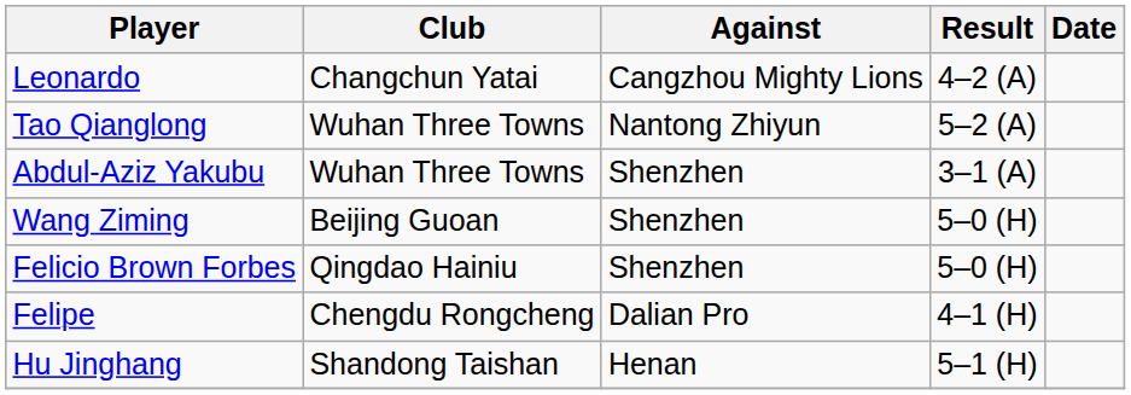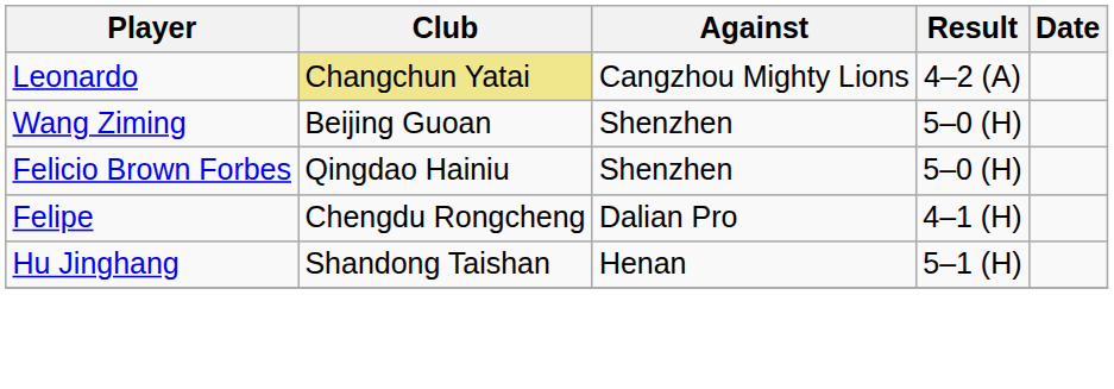 <table class="wikitable">
 <tr>
 <th>Player</th>
 <th>Club</th>
 <th>Against</th>
 <th style="text-align:center">Result</th>
 <th>Date</th>
 </tr>
 <tr>
 <td> <a href='#'>Leonardo</a></td>
-<td>Changchun Yatai</td>
+<td style="background: khaki;">Changchun Yatai</td>
 <td>Cangzhou Mighty Lions</td>
 <td align="center">4–2 (A)</td>
-<td></td>
-</tr>
-<tr>
-<td> <a href='#'>Tao Qianglong</a></td>
-<td>Wuhan Three Towns</td>
-<td>Nantong Zhiyun</td>
-<td align="center">5–2 (A)</td>
-<td></td>
-</tr>
-<tr>
-<td> <a href='#'>Abdul-Aziz Yakubu</a></td>
-<td>Wuhan Three Towns</td>
-<td>Shenzhen</td>
-<td align="center">3–1 (A)</td>
 <td></td>
 </tr>
 <tr>
 <td> <a href='#'>Wang Ziming</a></td>
 <td>Beijing Guoan</td>
 <td>Shenzhen</td>
 <td align="center">5–0 (H)</td>
 <td></td>
 </tr>
 <tr>
 <td> <a href='#'>Felicio Brown Forbes</a></td>
 <td>Qingdao Hainiu</td>
 <td>Shenzhen</td>
 <td align="center">5–0 (H)</td>
 <td></td>
 </tr>
 <tr>
 <td> <a href='#'>Felipe</a></td>
 <td>Chengdu Rongcheng</td>
 <td>Dalian Pro</td>
 <td align="center">4–1 (H)</td>
 <td></td>
 </tr>
 <tr>
 <td> <a href='#'>Hu Jinghang</a></td>
 <td>Shandong Taishan</td>
 <td>Henan</td>
 <td align="center">5–1 (H)</td>
 <td></td>
 </tr>
 <tr>
 </tr>
 </table>
